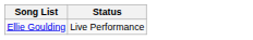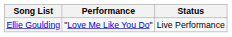 <table class="wikitable" style="font-size: 85%">
 <tr>
 <th>Song List</th>
+<th>Performance</th>
 <th>Status</th>
 </tr>
 <tr>
 <td> <a href='#'>Ellie Goulding</a></td>
+<td>"<a href='#'>Love Me Like You Do</a>"</td>
 <td>Live Performance</td>
 </tr>
 </table>
